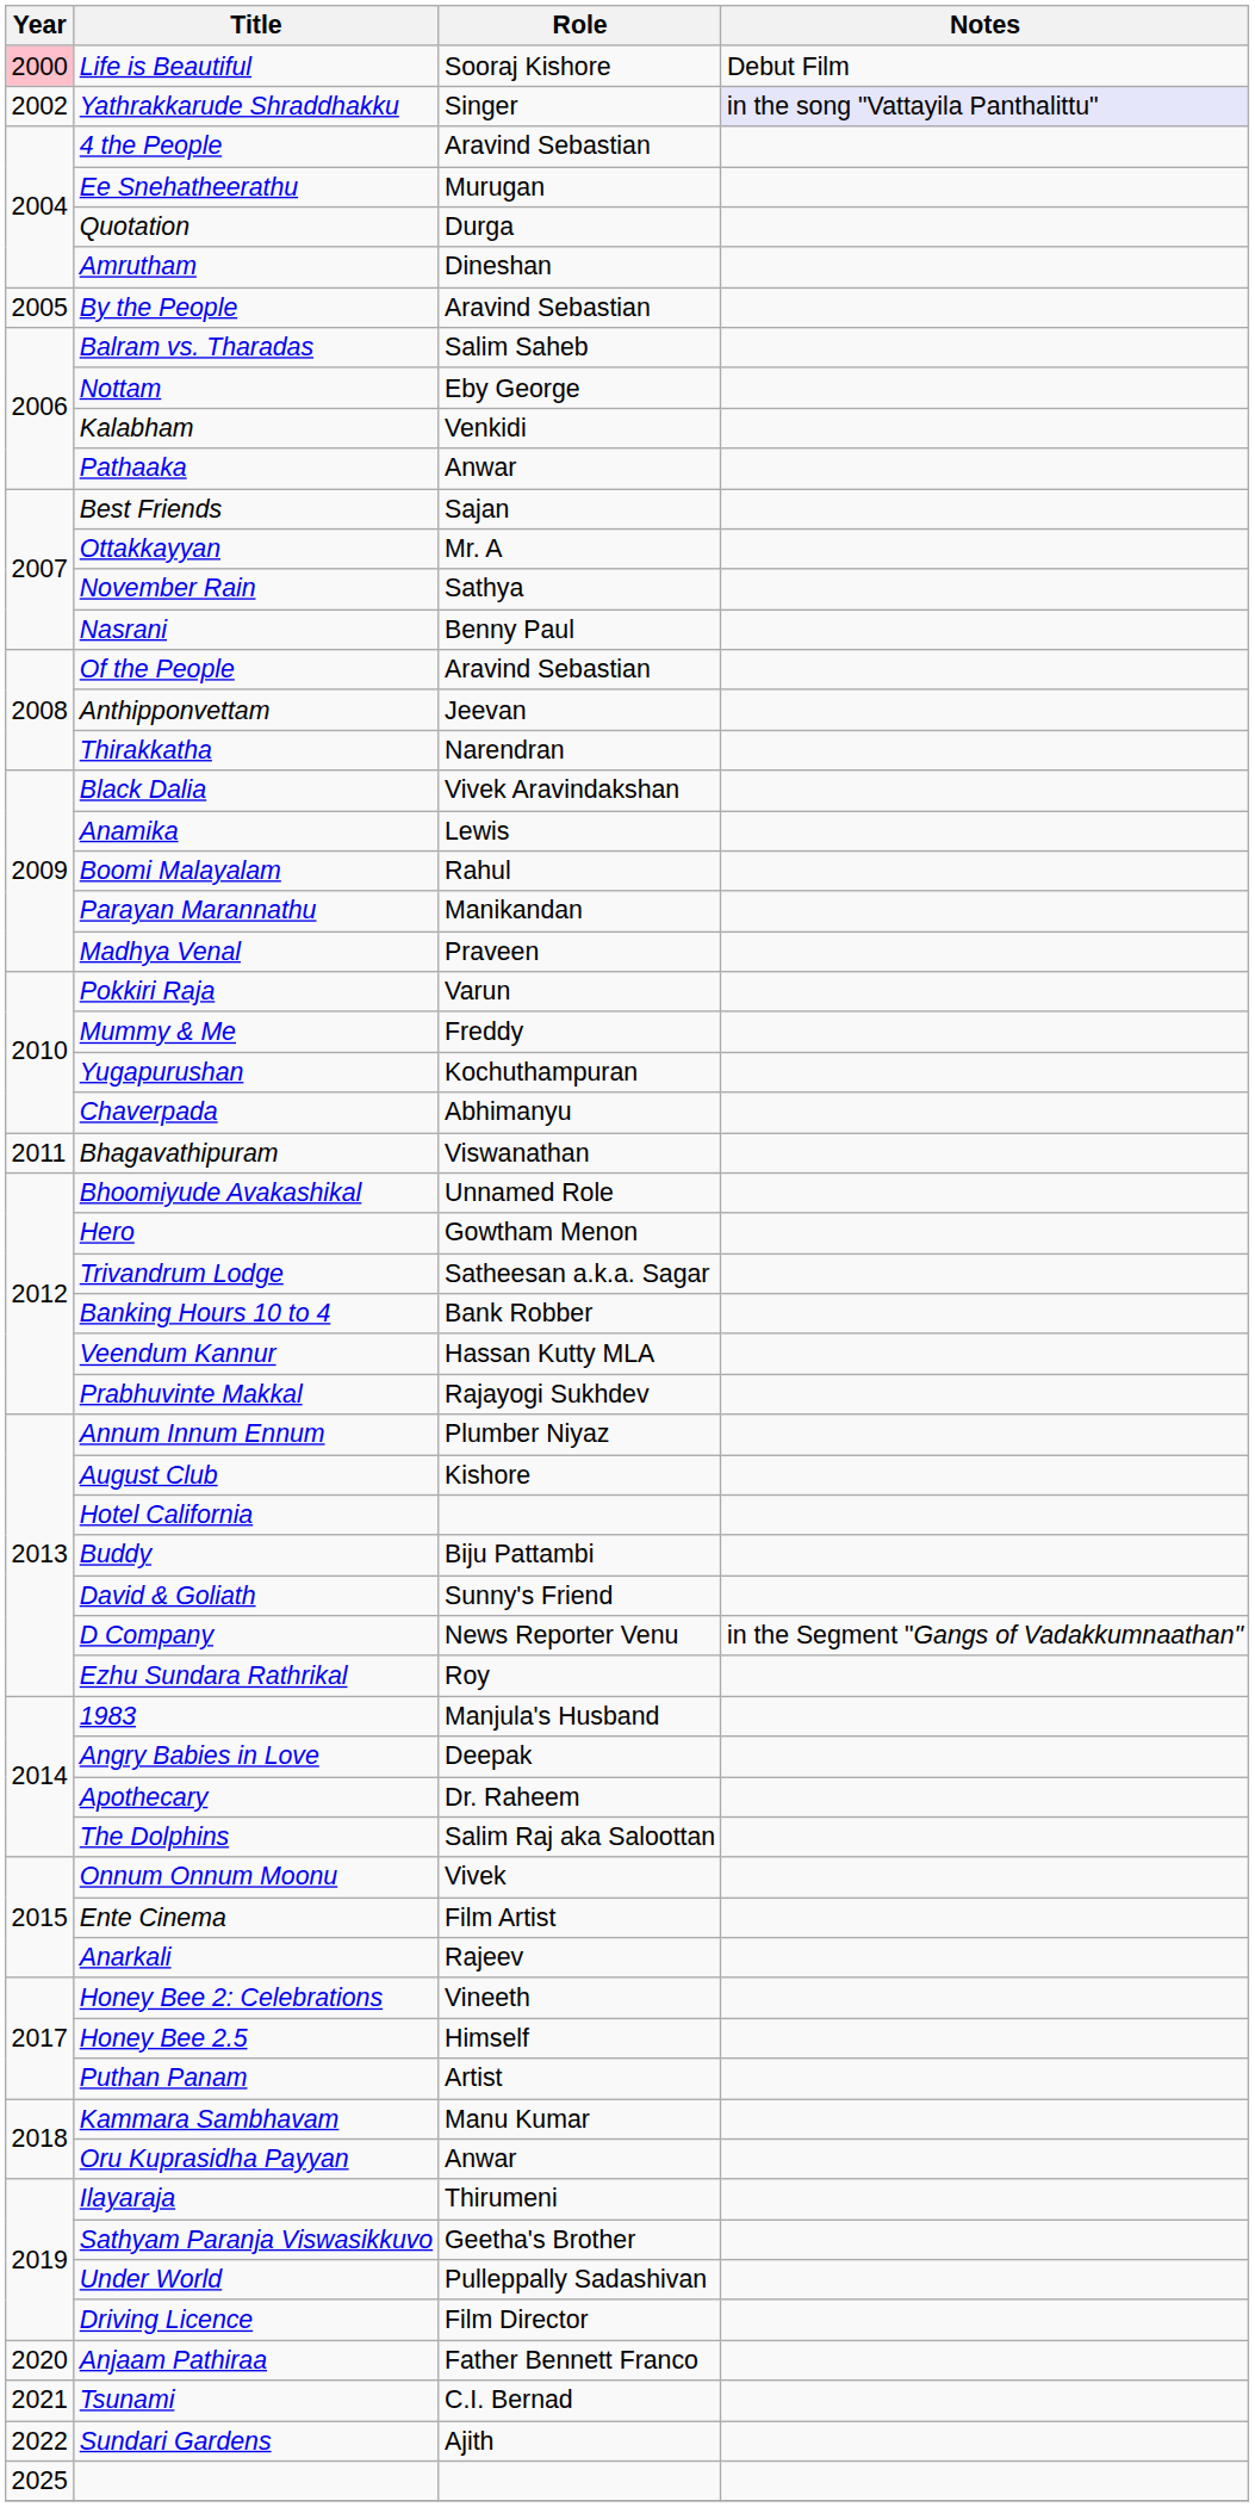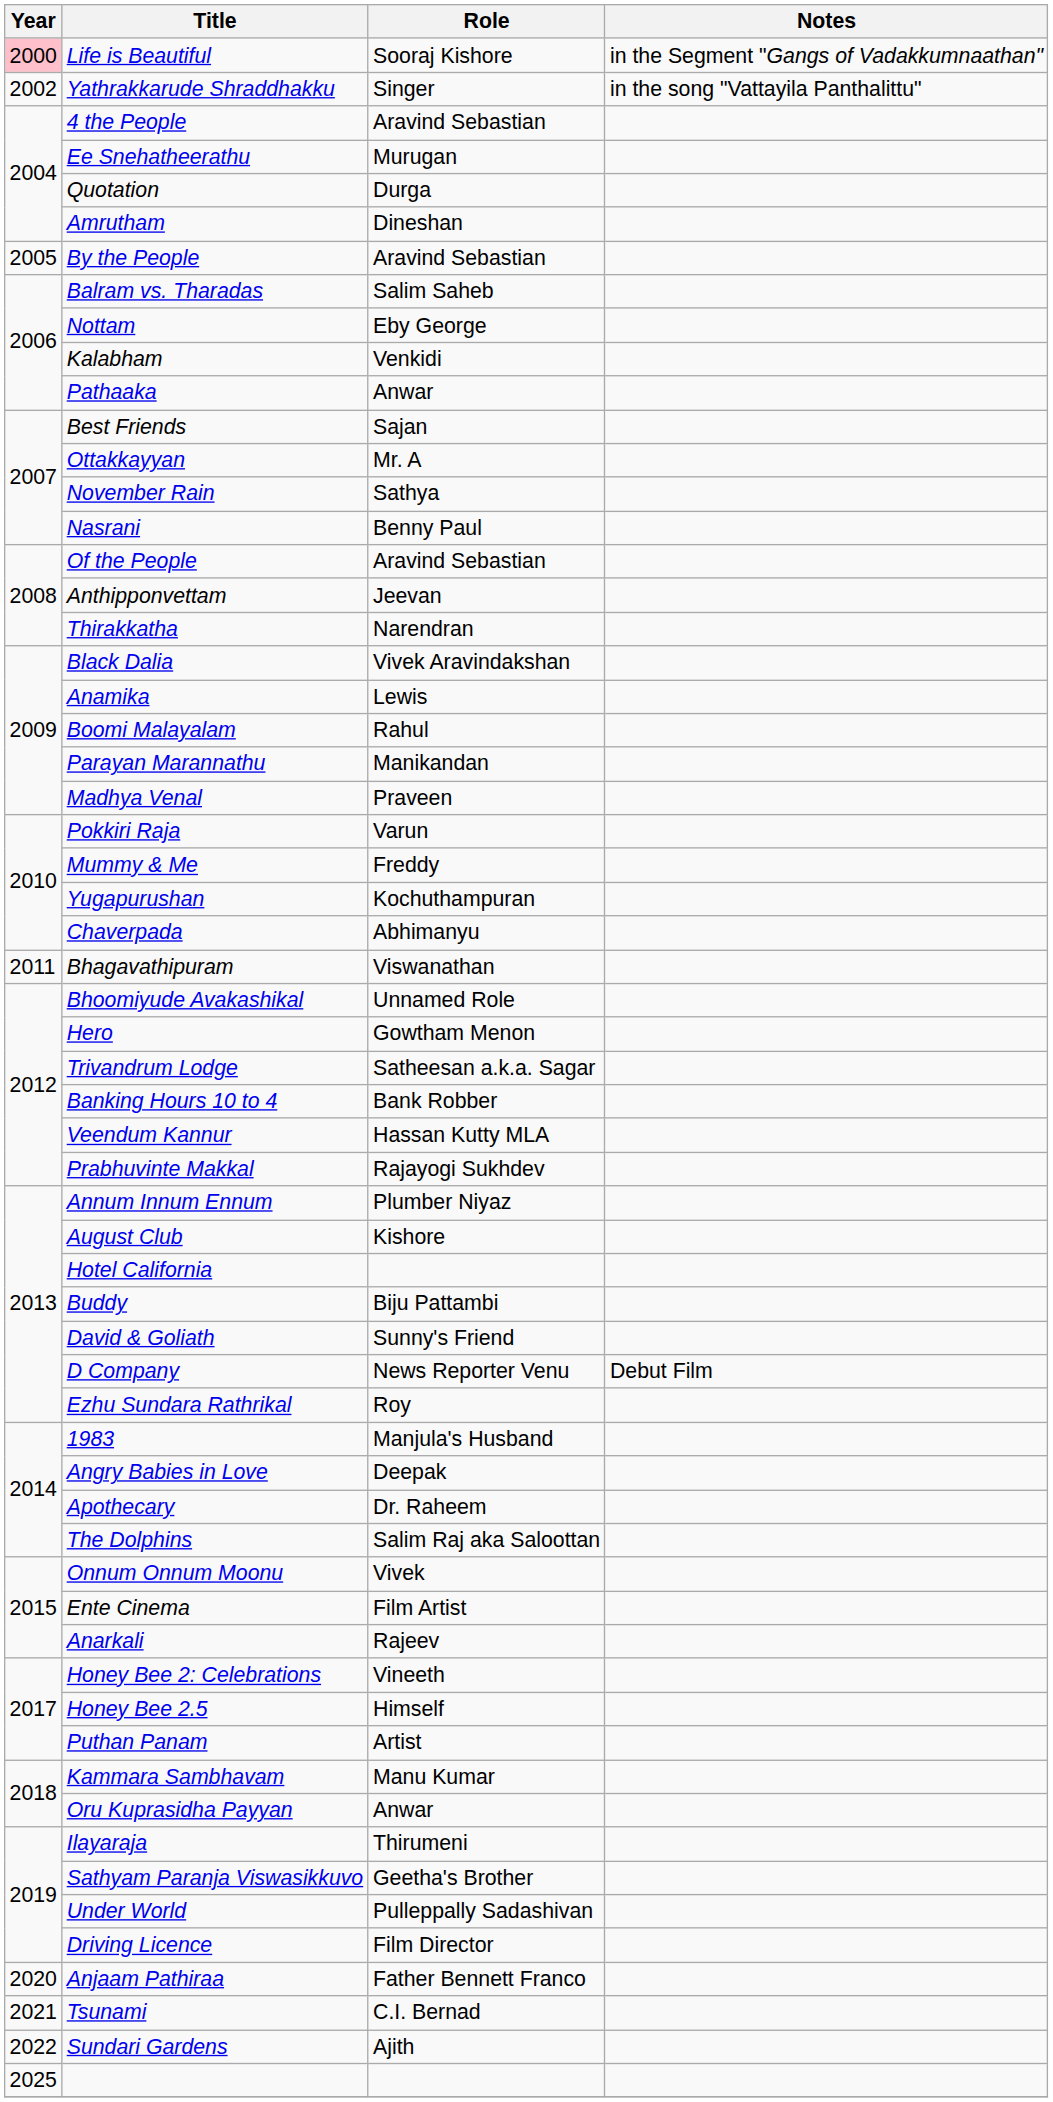 <table class="wikitable sortable">
 <tr>
 <th>Year</th>
 <th>Title</th>
 <th>Role</th>
 <th class="unsortable">Notes</th>
 </tr>
 <tr>
 <td style="background: pink;">2000</td>
 <td><em><a href='#'>Life is Beautiful</a></em></td>
 <td>Sooraj Kishore</td>
-<td>Debut Film</td>
+<td>in the Segment "<em>Gangs of Vadakkumnaathan"</em></td>
 </tr>
 <tr>
 <td>2002</td>
 <td><em><a href='#'>Yathrakkarude Shraddhakku</a></em></td>
 <td>Singer</td>
-<td style="background: lavender;">in the song "Vattayila Panthalittu"</td>
+<td>in the song "Vattayila Panthalittu"</td>
 </tr>
 <tr>
 <td rowspan="4">2004</td>
 <td><em><a href='#'>4 the People</a></em></td>
 <td>Aravind Sebastian</td>
 <td></td>
 </tr>
 <tr>
 <td><em><a href='#'>Ee Snehatheerathu</a></em></td>
 <td>Murugan</td>
 <td></td>
 </tr>
 <tr>
 <td><em>Quotation</em></td>
 <td>Durga</td>
 <td></td>
 </tr>
 <tr>
 <td><a href='#'><em>Amrutham</em></a></td>
 <td>Dineshan</td>
 <td></td>
 </tr>
 <tr>
 <td>2005</td>
 <td><em><a href='#'>By the People</a></em></td>
 <td>Aravind Sebastian</td>
 <td></td>
 </tr>
 <tr>
 <td rowspan="4">2006</td>
 <td><em><a href='#'>Balram vs. Tharadas</a></em></td>
 <td>Salim Saheb</td>
 <td></td>
 </tr>
 <tr>
 <td><em><a href='#'>Nottam</a></em></td>
 <td>Eby George</td>
 <td></td>
 </tr>
 <tr>
 <td><em>Kalabham</em></td>
 <td>Venkidi</td>
 <td></td>
 </tr>
 <tr>
 <td><em><a href='#'>Pathaaka</a></em></td>
 <td>Anwar</td>
 <td></td>
 </tr>
 <tr>
 <td rowspan="4">2007</td>
 <td><em>Best Friends</em></td>
 <td>Sajan</td>
 <td></td>
 </tr>
 <tr>
 <td><em><a href='#'>Ottakkayyan</a></em></td>
 <td>Mr. A</td>
 <td></td>
 </tr>
 <tr>
 <td><a href='#'><em>November Rain</em></a></td>
 <td>Sathya</td>
 <td></td>
 </tr>
 <tr>
 <td><a href='#'><em>Nasrani</em></a></td>
 <td>Benny Paul</td>
 <td></td>
 </tr>
 <tr>
 <td rowspan="3">2008</td>
 <td><em><a href='#'>Of the People</a></em></td>
 <td>Aravind Sebastian</td>
 <td></td>
 </tr>
 <tr>
 <td><em>Anthipponvettam</em></td>
 <td>Jeevan</td>
 <td></td>
 </tr>
 <tr>
 <td><em><a href='#'>Thirakkatha</a></em></td>
 <td>Narendran</td>
 <td></td>
 </tr>
 <tr>
 <td rowspan="5">2009</td>
 <td><em><a href='#'>Black Dalia</a></em></td>
 <td>Vivek Aravindakshan</td>
 <td></td>
 </tr>
 <tr>
 <td><em><a href='#'>Anamika</a></em></td>
 <td>Lewis</td>
 <td></td>
 </tr>
 <tr>
 <td><em><a href='#'>Boomi Malayalam</a></em></td>
 <td>Rahul</td>
 <td></td>
 </tr>
 <tr>
 <td><em><a href='#'>Parayan Marannathu</a></em></td>
 <td>Manikandan</td>
 <td></td>
 </tr>
 <tr>
 <td><em><a href='#'>Madhya Venal</a></em></td>
 <td>Praveen</td>
 <td></td>
 </tr>
 <tr>
 <td rowspan="4">2010</td>
 <td><a href='#'><em>Pokkiri Raja</em></a></td>
 <td>Varun</td>
 <td></td>
 </tr>
 <tr>
 <td><em><a href='#'>Mummy & Me</a></em></td>
 <td>Freddy</td>
 <td></td>
 </tr>
 <tr>
 <td><em><a href='#'>Yugapurushan</a></em></td>
 <td>Kochuthampuran</td>
 <td></td>
 </tr>
 <tr>
 <td><em><a href='#'>Chaverpada</a></em></td>
 <td>Abhimanyu</td>
 <td></td>
 </tr>
 <tr>
 <td>2011</td>
 <td><em>Bhagavathipuram</em></td>
 <td>Viswanathan</td>
 <td></td>
 </tr>
 <tr>
 <td rowspan="6">2012</td>
 <td><em><a href='#'>Bhoomiyude Avakashikal</a></em></td>
 <td>Unnamed Role</td>
 <td></td>
 </tr>
 <tr>
 <td><a href='#'><em>Hero</em></a></td>
 <td>Gowtham Menon</td>
 <td></td>
 </tr>
 <tr>
 <td><em><a href='#'>Trivandrum Lodge</a></em></td>
 <td>Satheesan a.k.a. Sagar</td>
 <td></td>
 </tr>
 <tr>
 <td><em><a href='#'>Banking Hours 10 to 4</a></em></td>
 <td>Bank Robber</td>
 <td></td>
 </tr>
 <tr>
 <td><em><a href='#'>Veendum Kannur</a></em></td>
 <td>Hassan Kutty MLA</td>
 <td></td>
 </tr>
 <tr>
 <td><em><a href='#'>Prabhuvinte Makkal</a></em></td>
 <td>Rajayogi Sukhdev</td>
 <td></td>
 </tr>
 <tr>
 <td rowspan="7">2013</td>
 <td><em><a href='#'>Annum Innum Ennum</a></em></td>
 <td>Plumber Niyaz</td>
 <td></td>
 </tr>
 <tr>
 <td><em><a href='#'>August Club</a></em></td>
 <td>Kishore</td>
 <td></td>
 </tr>
 <tr>
 <td><a href='#'><em>Hotel California</em></a></td>
 <td></td>
 <td></td>
 </tr>
 <tr>
 <td><a href='#'><em>Buddy</em></a></td>
 <td>Biju Pattambi</td>
 <td></td>
 </tr>
 <tr>
 <td><a href='#'><em>David & Goliath</em></a></td>
 <td>Sunny's Friend</td>
 <td></td>
 </tr>
 <tr>
 <td><a href='#'><em>D Company</em></a></td>
 <td>News Reporter Venu</td>
-<td>in the Segment "<em>Gangs of Vadakkumnaathan"</em></td>
+<td>Debut Film</td>
 </tr>
 <tr>
 <td><em><a href='#'>Ezhu Sundara Rathrikal</a></em></td>
 <td>Roy</td>
 <td></td>
 </tr>
 <tr>
 <td rowspan="4">2014</td>
 <td><a href='#'><em>1983</em></a></td>
 <td>Manjula's Husband</td>
 <td></td>
 </tr>
 <tr>
 <td><em><a href='#'>Angry Babies in Love</a></em></td>
 <td>Deepak</td>
 <td></td>
 </tr>
 <tr>
 <td><a href='#'><em>Apothecary</em></a></td>
 <td>Dr. Raheem</td>
 <td></td>
 </tr>
 <tr>
 <td><a href='#'><em>The Dolphins</em></a></td>
 <td>Salim Raj aka Saloottan</td>
 <td></td>
 </tr>
 <tr>
 <td rowspan="3">2015</td>
 <td><a href='#'><em>Onnum Onnum Moonu</em></a></td>
 <td>Vivek</td>
 <td></td>
 </tr>
 <tr>
 <td><em>Ente Cinema</em></td>
 <td>Film Artist</td>
 <td></td>
 </tr>
 <tr>
 <td><a href='#'><em>Anarkali</em></a></td>
 <td>Rajeev</td>
 <td></td>
 </tr>
 <tr>
 <td rowspan="3">2017</td>
 <td><em><a href='#'>Honey Bee 2: Celebrations</a></em></td>
 <td>Vineeth</td>
 <td></td>
 </tr>
 <tr>
 <td><em><a href='#'>Honey Bee 2.5</a></em></td>
 <td>Himself</td>
 <td></td>
 </tr>
 <tr>
 <td><em><a href='#'>Puthan Panam</a></em></td>
 <td>Artist</td>
 <td></td>
 </tr>
 <tr>
 <td rowspan="2">2018</td>
 <td><em><a href='#'>Kammara Sambhavam</a></em></td>
 <td>Manu Kumar</td>
 <td></td>
 </tr>
 <tr>
 <td><em><a href='#'>Oru Kuprasidha Payyan</a></em></td>
 <td>Anwar</td>
 <td></td>
 </tr>
 <tr>
 <td rowspan="4">2019</td>
 <td><em><a href='#'>Ilayaraja</a></em></td>
 <td>Thirumeni</td>
 <td></td>
 </tr>
 <tr>
 <td><em><a href='#'>Sathyam Paranja Viswasikkuvo</a></em></td>
 <td>Geetha's Brother</td>
 <td></td>
 </tr>
 <tr>
 <td><em><a href='#'>Under World</a></em></td>
 <td>Pulleppally Sadashivan</td>
 <td></td>
 </tr>
 <tr>
 <td><a href='#'><em>Driving Licence</em></a></td>
 <td>Film Director</td>
 <td></td>
 </tr>
 <tr>
 <td>2020</td>
 <td><em><a href='#'>Anjaam Pathiraa</a></em></td>
 <td>Father Bennett Franco</td>
 <td></td>
 </tr>
 <tr>
 <td>2021</td>
 <td><a href='#'><em>Tsunami</em></a></td>
 <td>C.I. Bernad</td>
 <td></td>
 </tr>
 <tr>
 <td>2022</td>
 <td><em><a href='#'>Sundari Gardens</a></em></td>
 <td>Ajith</td>
 <td></td>
 </tr>
 <tr>
 <td>2025</td>
 <td></td>
 <td></td>
 <td></td>
 </tr>
 <tr>
 </tr>
 </table>
